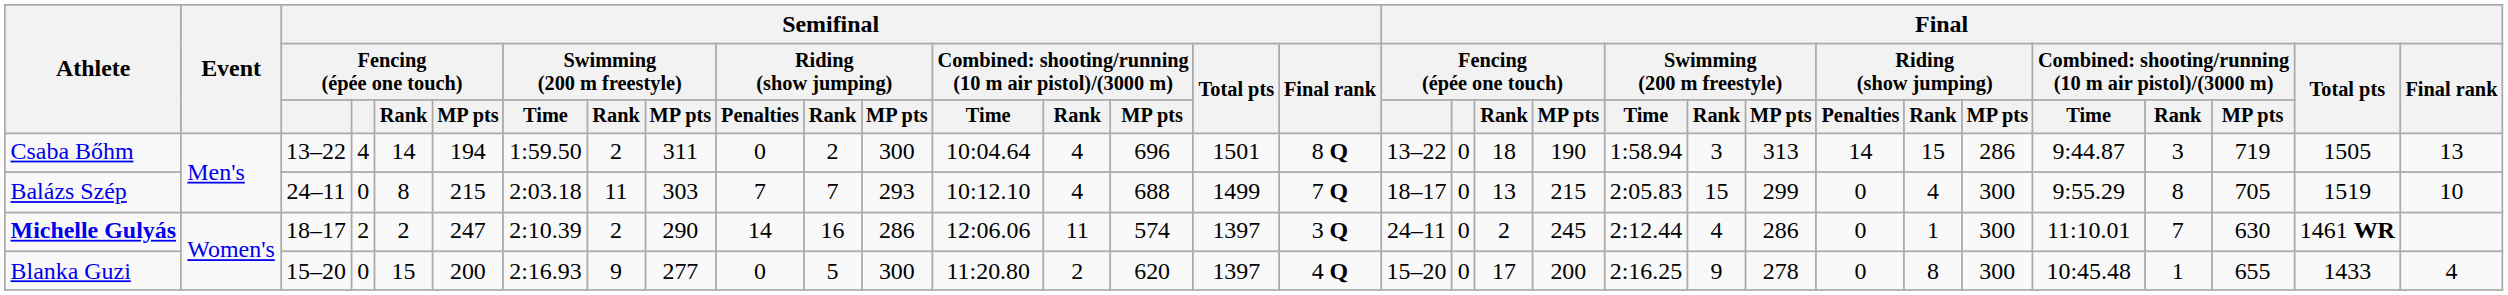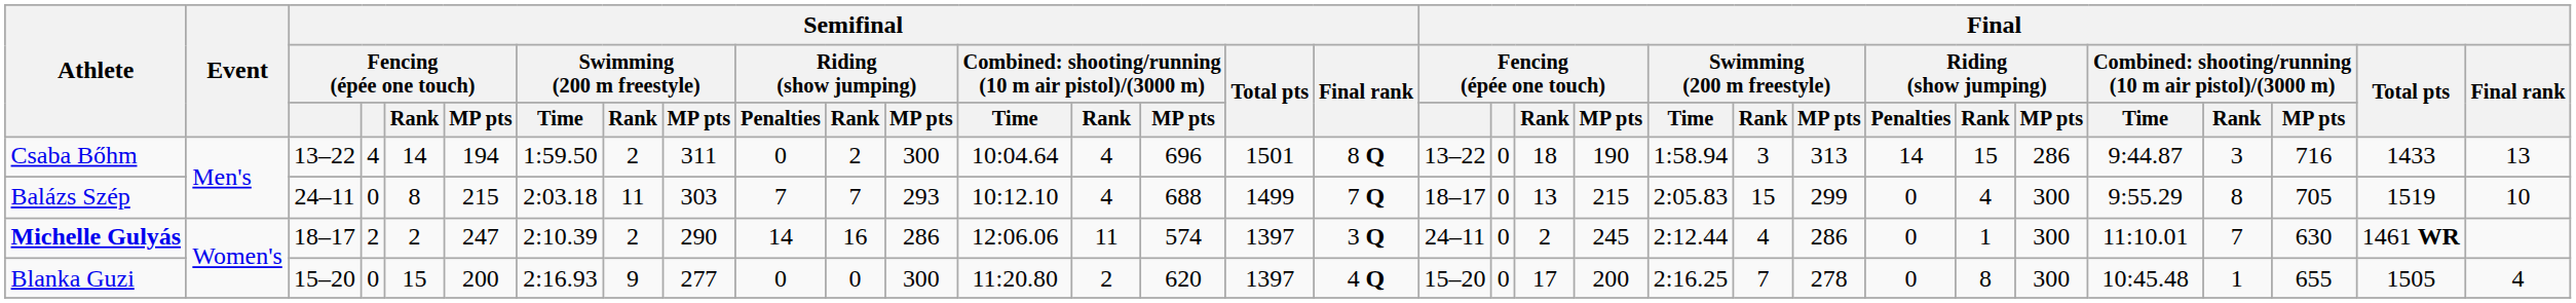 <table class="wikitable" style="font-size:85%">
 <tr>
 <th rowspan="3">Athlete</th>
 <th rowspan="3">Event</th>
 <th colspan=15>Semifinal</th>
 <th colspan=15>Final</th>
 </tr>
 <tr style="font-size:85%">
 <th colspan=4>Fencing<br><span>(épée one touch)</span></th>
 <th colspan=3>Swimming<br><span>(200 m freestyle)</span></th>
 <th colspan=3>Riding<br><span>(show jumping)</span></th>
 <th colspan=3>Combined: shooting/running<br><span>(10 m air pistol)/(3000 m)</span></th>
 <th rowspan=2>Total pts</th>
 <th rowspan=2>Final rank</th>
 <th colspan=4>Fencing<br><span>(épée one touch)</span></th>
 <th colspan=3>Swimming<br><span>(200 m freestyle)</span></th>
 <th colspan=3>Riding<br><span>(show jumping)</span></th>
 <th colspan=3>Combined: shooting/running<br><span>(10 m air pistol)/(3000 m)</span></th>
 <th rowspan=2>Total pts</th>
 <th rowspan=2>Final rank</th>
 </tr>
 <tr style="font-size:85%">
 <th></th>
 <th></th>
 <th>Rank</th>
 <th>MP pts</th>
 <th>Time</th>
 <th>Rank</th>
 <th>MP pts</th>
 <th>Penalties</th>
 <th>Rank</th>
 <th>MP pts</th>
 <th>Time</th>
 <th>Rank</th>
 <th>MP pts</th>
 <th></th>
 <th></th>
 <th>Rank</th>
 <th>MP pts</th>
 <th>Time</th>
 <th>Rank</th>
 <th>MP pts</th>
 <th>Penalties</th>
 <th>Rank</th>
 <th>MP pts</th>
 <th>Time</th>
 <th>Rank</th>
 <th>MP pts</th>
 </tr>
 <tr align=center>
 <td align=left><a href='#'>Csaba Bőhm</a></td>
 <td align=left rowspan=2><a href='#'>Men's</a></td>
 <td>13–22</td>
 <td>4</td>
 <td>14</td>
 <td>194</td>
 <td>1:59.50</td>
 <td>2</td>
 <td>311</td>
 <td>0</td>
 <td>2</td>
 <td>300</td>
 <td>10:04.64</td>
 <td>4</td>
 <td>696</td>
 <td>1501</td>
 <td>8 <strong>Q</strong></td>
 <td>13–22</td>
 <td>0</td>
 <td>18</td>
 <td>190</td>
 <td>1:58.94</td>
 <td>3</td>
 <td>313</td>
 <td>14</td>
 <td>15</td>
 <td>286</td>
 <td>9:44.87</td>
 <td>3</td>
-<td>719</td>
-<td>1505</td>
+<td>716</td>
+<td>1433</td>
 <td>13</td>
 </tr>
 <tr align=center>
 <td align=left><a href='#'>Balázs Szép</a></td>
 <td>24–11</td>
 <td>0</td>
 <td>8</td>
 <td>215</td>
 <td>2:03.18</td>
 <td>11</td>
 <td>303</td>
 <td>7</td>
 <td>7</td>
 <td>293</td>
 <td>10:12.10</td>
 <td>4</td>
 <td>688</td>
 <td>1499</td>
 <td>7 <strong>Q</strong></td>
 <td>18–17</td>
 <td>0</td>
 <td>13</td>
 <td>215</td>
 <td>2:05.83</td>
 <td>15</td>
 <td>299</td>
 <td>0</td>
 <td>4</td>
 <td>300</td>
 <td>9:55.29</td>
 <td>8</td>
 <td>705</td>
 <td>1519</td>
 <td>10</td>
 </tr>
 <tr align=center>
 <td align=left><strong><a href='#'>Michelle Gulyás</a></strong></td>
 <td align=left rowspan=2><a href='#'>Women's</a></td>
 <td>18–17</td>
 <td>2</td>
 <td>2</td>
 <td>247</td>
 <td>2:10.39</td>
 <td>2</td>
 <td>290</td>
 <td>14</td>
 <td>16</td>
 <td>286</td>
 <td>12:06.06</td>
 <td>11</td>
 <td>574</td>
 <td>1397</td>
 <td>3 <strong>Q</strong></td>
 <td>24–11</td>
 <td>0</td>
 <td>2</td>
 <td>245</td>
 <td>2:12.44</td>
 <td>4</td>
 <td>286</td>
 <td>0</td>
 <td>1</td>
 <td>300</td>
 <td>11:10.01</td>
 <td>7</td>
 <td>630</td>
 <td>1461 <strong>WR</strong></td>
 <td></td>
 </tr>
 <tr align=center>
 <td align=left><a href='#'>Blanka Guzi</a></td>
 <td>15–20</td>
 <td>0</td>
 <td>15</td>
 <td>200</td>
 <td>2:16.93</td>
 <td>9</td>
 <td>277</td>
 <td>0</td>
-<td>5</td>
+<td>0</td>
 <td>300</td>
 <td>11:20.80</td>
 <td>2</td>
 <td>620</td>
 <td>1397</td>
 <td>4 <strong>Q</strong></td>
 <td>15–20</td>
 <td>0</td>
 <td>17</td>
 <td>200</td>
 <td>2:16.25</td>
-<td>9</td>
+<td>7</td>
 <td>278</td>
 <td>0</td>
 <td>8</td>
 <td>300</td>
 <td>10:45.48</td>
 <td>1</td>
 <td>655</td>
-<td>1433</td>
+<td>1505</td>
 <td>4</td>
 </tr>
 </table>
